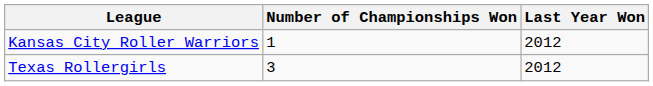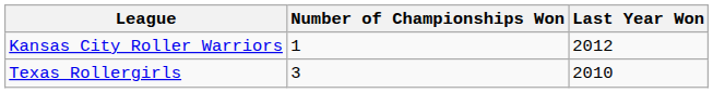 <table class="wikitable">
 <tr>
 <th>League</th>
 <th>Number of Championships Won</th>
 <th>Last Year Won</th>
 </tr>
 <tr>
 <td><a href='#'>Kansas City Roller Warriors</a></td>
 <td>1</td>
 <td>2012</td>
 </tr>
 <tr>
 <td><a href='#'>Texas Rollergirls</a></td>
 <td>3</td>
-<td>2012</td>
+<td>2010</td>
 </tr>
 </table>
